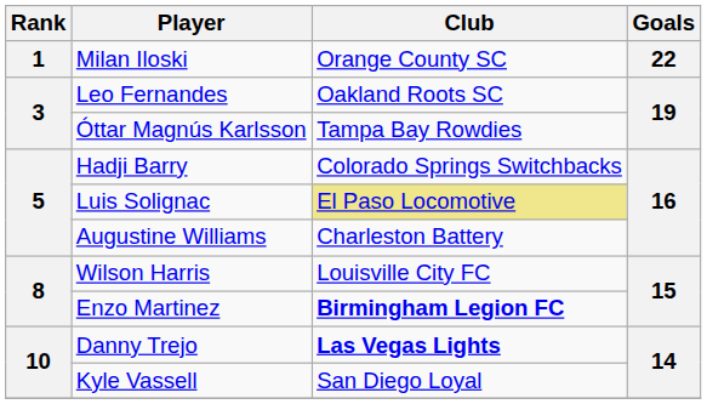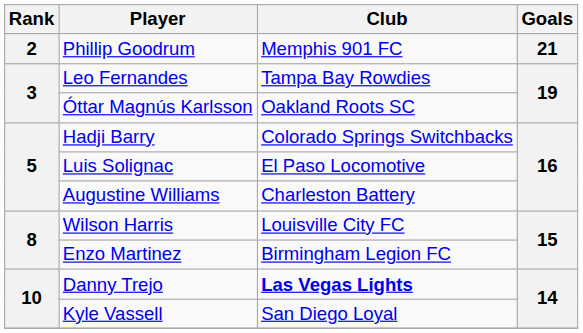 <table class="wikitable">
 <tr>
 <th>Rank</th>
 <th>Player</th>
 <th>Club</th>
 <th>Goals</th>
 </tr>
 <tr>
-<th>1</th>
-<td> <a href='#'>Milan Iloski</a></td>
-<td><a href='#'>Orange County SC</a></td>
-<th>22</th>
+<th>2</th>
+<td> <a href='#'>Phillip Goodrum</a></td>
+<td><a href='#'>Memphis 901 FC</a></td>
+<th>21</th>
 </tr>
 <tr>
 <th rowspan=2>3</th>
 <td> <a href='#'>Leo Fernandes</a></td>
-<td><a href='#'>Oakland Roots SC</a></td>
+<td><a href='#'>Tampa Bay Rowdies</a></td>
 <th rowspan=2>19</th>
 </tr>
 <tr>
 <td> <a href='#'>Óttar Magnús Karlsson</a></td>
-<td><a href='#'>Tampa Bay Rowdies</a></td>
+<td><a href='#'>Oakland Roots SC</a></td>
 </tr>
 <tr>
 <th rowspan=3>5</th>
 <td> <a href='#'>Hadji Barry</a></td>
 <td><a href='#'>Colorado Springs Switchbacks</a></td>
 <th rowspan=3>16</th>
 </tr>
 <tr>
 <td> <a href='#'>Luis Solignac</a></td>
-<td style="background: khaki;"><a href='#'>El Paso Locomotive</a></td>
+<td><a href='#'>El Paso Locomotive</a></td>
 </tr>
 <tr>
 <td> <a href='#'>Augustine Williams</a></td>
 <td><a href='#'>Charleston Battery</a></td>
 </tr>
 <tr>
 <th rowspan=2>8</th>
 <td> <a href='#'>Wilson Harris</a></td>
 <td><a href='#'>Louisville City FC</a></td>
 <th rowspan=2>15</th>
 </tr>
 <tr>
 <td> <a href='#'>Enzo Martinez</a></td>
-<td><strong><a href='#'>Birmingham Legion FC</a></strong></td>
+<td><a href='#'>Birmingham Legion FC</a></td>
 </tr>
 <tr>
 <th rowspan=2>10</th>
 <td> <a href='#'>Danny Trejo</a></td>
 <td><strong><a href='#'>Las Vegas Lights</a></strong></td>
 <th rowspan=2>14</th>
 </tr>
 <tr>
 <td> <a href='#'>Kyle Vassell</a></td>
 <td><a href='#'>San Diego Loyal</a></td>
 </tr>
 <tr>
 </tr>
 </table>
